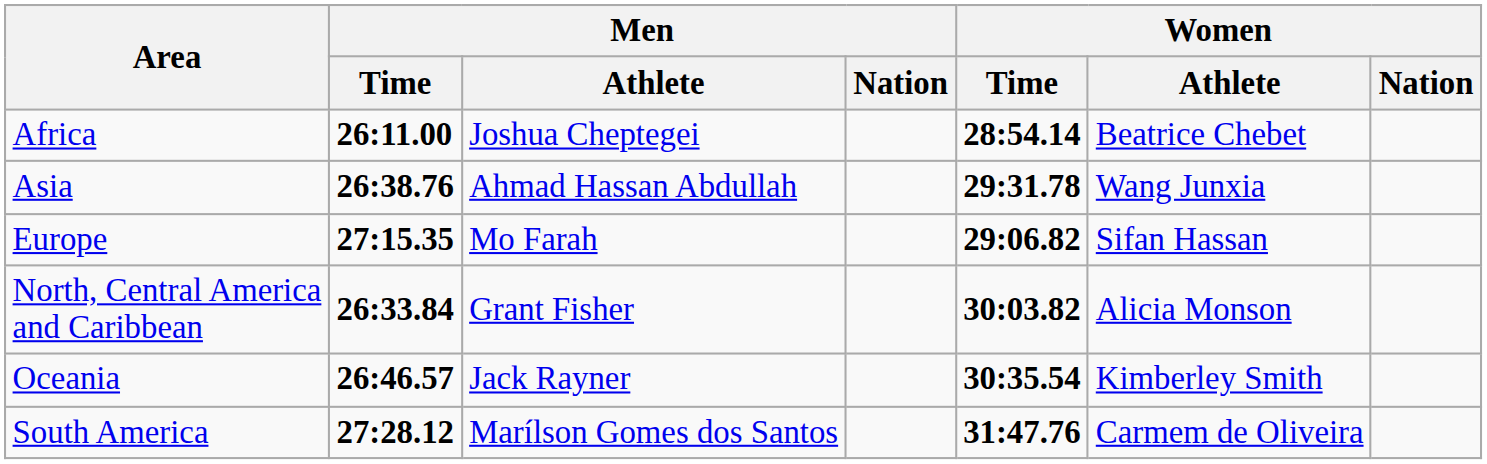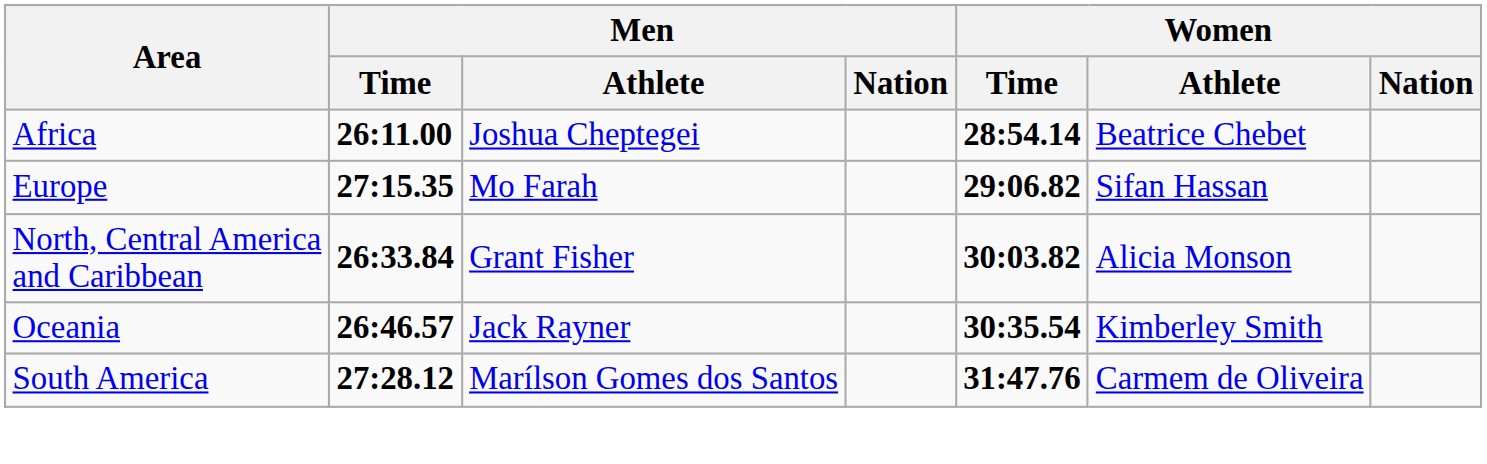 <table class="wikitable">
 <tr>
 <th rowspan=2>Area</th>
 <th colspan=3>Men</th>
 <th colspan=3>Women</th>
 </tr>
 <tr>
 <th>Time</th>
 <th>Athlete</th>
 <th>Nation</th>
 <th>Time</th>
 <th>Athlete</th>
 <th>Nation</th>
 </tr>
 <tr>
 <td><a href='#'>Africa</a> </td>
 <td><strong>26:11.00</strong> </td>
 <td><a href='#'>Joshua Cheptegei</a></td>
 <td></td>
 <td><strong>28:54.14</strong> </td>
 <td><a href='#'>Beatrice Chebet</a></td>
-<td></td>
-</tr>
-<tr>
-<td><a href='#'>Asia</a> </td>
-<td><strong>26:38.76</strong></td>
-<td><a href='#'>Ahmad Hassan Abdullah</a></td>
-<td></td>
-<td><strong>29:31.78</strong></td>
-<td><a href='#'>Wang Junxia</a></td>
 <td></td>
 </tr>
 <tr>
 <td><a href='#'>Europe</a> </td>
 <td><strong>27:15.35</strong></td>
 <td><a href='#'>Mo Farah</a></td>
 <td></td>
 <td><strong>29:06.82</strong></td>
 <td><a href='#'>Sifan Hassan</a></td>
 <td></td>
 </tr>
 <tr>
 <td><a href='#'>North, Central America<br> and Caribbean</a> </td>
 <td><strong>26:33.84</strong></td>
 <td><a href='#'>Grant Fisher</a></td>
 <td></td>
 <td><strong>30:03.82</strong></td>
 <td><a href='#'>Alicia Monson</a></td>
 <td></td>
 </tr>
 <tr>
 <td><a href='#'>Oceania</a> </td>
 <td><strong>26:46.57</strong></td>
 <td><a href='#'>Jack Rayner</a></td>
 <td></td>
 <td><strong>30:35.54</strong></td>
 <td><a href='#'>Kimberley Smith</a></td>
 <td></td>
 </tr>
 <tr>
 <td><a href='#'>South America</a> </td>
 <td><strong>27:28.12</strong></td>
 <td><a href='#'>Marílson Gomes dos Santos</a></td>
 <td></td>
 <td><strong>31:47.76</strong></td>
 <td><a href='#'>Carmem de Oliveira</a></td>
 <td></td>
 </tr>
 </table>
